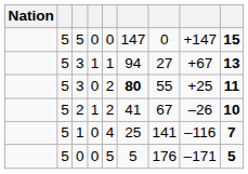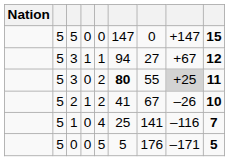 <table class="wikitable" style="text-align: center;">
 <tr>
 <th>Nation</th>
 <th></th>
 <th></th>
 <th></th>
 <th></th>
 <th></th>
 <th></th>
 <th></th>
 <th></th>
 </tr>
 <tr>
 <td align="left"></td>
 <td>5</td>
 <td>5</td>
 <td>0</td>
 <td>0</td>
 <td>147</td>
 <td>0</td>
 <td>+147</td>
 <td><strong>15</strong></td>
 </tr>
 <tr>
 <td align="left"></td>
 <td>5</td>
 <td>3</td>
 <td>1</td>
 <td>1</td>
 <td>94</td>
 <td>27</td>
 <td>+67</td>
-<td><strong>13</strong></td>
+<td><strong>12</strong></td>
 </tr>
 <tr>
 <td align="left"></td>
 <td>5</td>
 <td>3</td>
 <td>0</td>
 <td>2</td>
 <td><strong>80</strong></td>
 <td>55</td>
-<td>+25</td>
+<td style="background: lightgrey;">+25</td>
 <td><strong>11</strong></td>
 </tr>
 <tr>
 <td align="left"></td>
 <td>5</td>
 <td>2</td>
 <td>1</td>
 <td>2</td>
 <td>41</td>
 <td>67</td>
 <td>–26</td>
 <td><strong>10</strong></td>
 </tr>
 <tr>
 <td align="left"></td>
 <td>5</td>
 <td>1</td>
 <td>0</td>
 <td>4</td>
 <td>25</td>
 <td>141</td>
 <td>–116</td>
 <td><strong>7</strong></td>
 </tr>
 <tr>
 <td align="left"></td>
 <td>5</td>
 <td>0</td>
 <td>0</td>
 <td>5</td>
 <td>5</td>
 <td>176</td>
 <td>–171</td>
 <td><strong>5</strong></td>
 </tr>
 </table>
